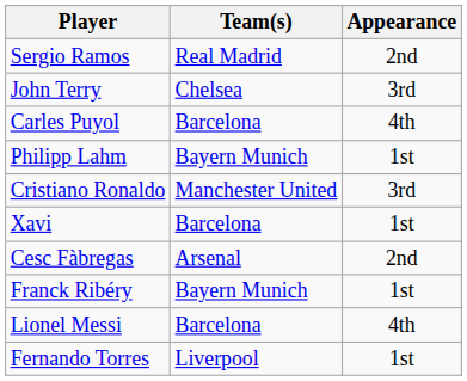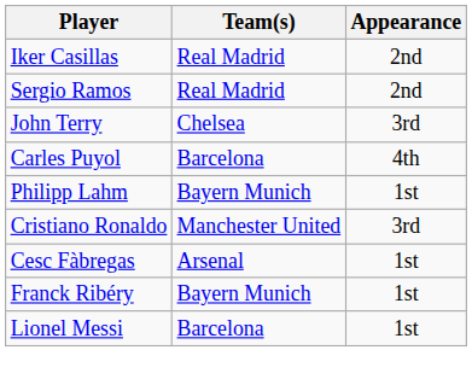 <table class="wikitable">
 <tr>
 <th>Player</th>
 <th>Team(s)</th>
 <th>Appearance</th>
+</tr>
+<tr>
+<td> <a href='#'>Iker Casillas</a></td>
+<td> <a href='#'>Real Madrid</a></td>
+<td style="text-align:center;">2nd</td>
 </tr>
 <tr>
 <td> <a href='#'>Sergio Ramos</a></td>
 <td> <a href='#'>Real Madrid</a></td>
 <td style="text-align:center;">2nd</td>
 </tr>
 <tr>
 <td> <a href='#'>John Terry</a></td>
 <td> <a href='#'>Chelsea</a></td>
 <td style="text-align:center;">3rd</td>
 </tr>
 <tr>
 <td> <a href='#'>Carles Puyol</a></td>
 <td> <a href='#'>Barcelona</a></td>
 <td style="text-align:center;">4th</td>
 </tr>
 <tr>
 <td> <a href='#'>Philipp Lahm</a></td>
 <td> <a href='#'>Bayern Munich</a></td>
 <td style="text-align:center;">1st</td>
 </tr>
 <tr>
 <td> <a href='#'>Cristiano Ronaldo</a></td>
 <td> <a href='#'>Manchester United</a></td>
 <td style="text-align:center;">3rd</td>
 </tr>
 <tr>
-<td> <a href='#'>Xavi</a></td>
-<td> <a href='#'>Barcelona</a></td>
-<td style="text-align:center;">1st</td>
-</tr>
-<tr>
 <td> <a href='#'>Cesc Fàbregas</a></td>
 <td> <a href='#'>Arsenal</a></td>
-<td style="text-align:center;">2nd</td>
+<td style="text-align:center;">1st</td>
 </tr>
 <tr>
 <td> <a href='#'>Franck Ribéry</a></td>
 <td> <a href='#'>Bayern Munich</a></td>
 <td style="text-align:center;">1st</td>
 </tr>
 <tr>
 <td> <a href='#'>Lionel Messi</a></td>
 <td> <a href='#'>Barcelona</a></td>
-<td style="text-align:center;">4th</td>
-</tr>
-<tr>
-<td> <a href='#'>Fernando Torres</a></td>
-<td> <a href='#'>Liverpool</a></td>
 <td style="text-align:center;">1st</td>
 </tr>
 </table>
